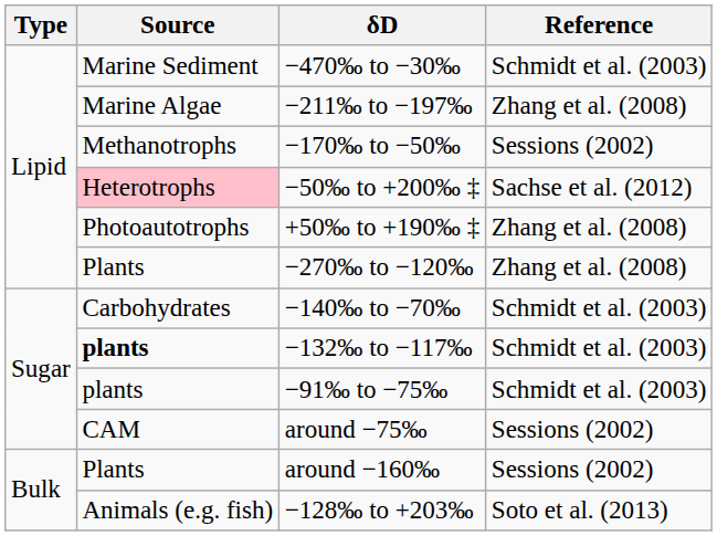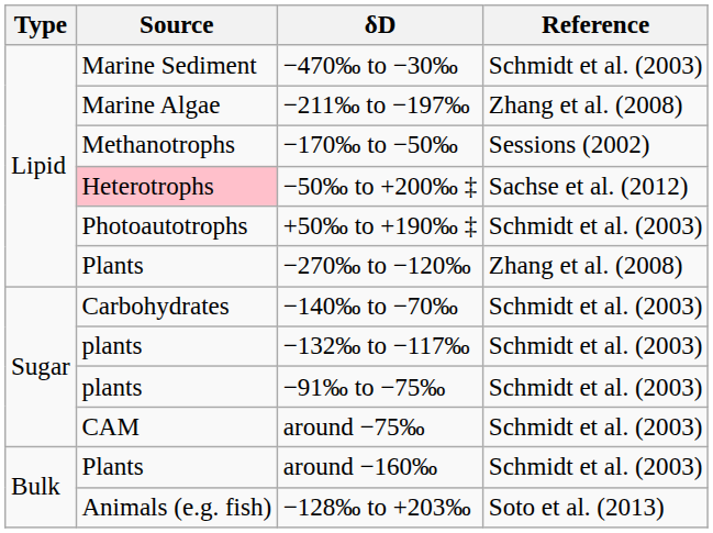 <table class="wikitable">
 <tr>
 <th>Type</th>
 <th>Source</th>
 <th>δD</th>
 <th>Reference</th>
 </tr>
 <tr>
 <td rowspan="6">Lipid</td>
 <td>Marine Sediment</td>
 <td>−470‰ to −30‰</td>
 <td>Schmidt et al. (2003)</td>
 </tr>
 <tr>
 <td>Marine Algae</td>
 <td>−211‰ to −197‰</td>
 <td>Zhang et al. (2008)</td>
 </tr>
 <tr>
 <td>Methanotrophs</td>
 <td>−170‰ to −50‰</td>
 <td>Sessions (2002)</td>
 </tr>
 <tr>
 <td style="background: pink;">Heterotrophs</td>
 <td>−50‰ to +200‰ ‡</td>
 <td>Sachse et al. (2012)</td>
 </tr>
 <tr>
 <td>Photoautotrophs</td>
 <td>+50‰ to +190‰ ‡</td>
-<td>Zhang et al. (2008)</td>
+<td>Schmidt et al. (2003)</td>
 </tr>
 <tr>
 <td>Plants</td>
 <td>−270‰ to −120‰</td>
 <td>Zhang et al. (2008)</td>
 </tr>
 <tr>
 <td rowspan="4">Sugar</td>
 <td>Carbohydrates</td>
 <td>−140‰ to −70‰</td>
 <td>Schmidt et al. (2003)</td>
 </tr>
 <tr>
-<td><strong> plants</strong></td>
+<td> plants</td>
 <td>−132‰ to −117‰</td>
 <td>Schmidt et al. (2003)</td>
 </tr>
 <tr>
 <td> plants</td>
 <td>−91‰ to −75‰</td>
 <td>Schmidt et al. (2003)</td>
 </tr>
 <tr>
 <td>CAM</td>
 <td>around −75‰</td>
-<td>Sessions (2002)</td>
+<td>Schmidt et al. (2003)</td>
 </tr>
 <tr>
 <td rowspan="2">Bulk</td>
 <td>Plants</td>
 <td>around −160‰</td>
-<td>Sessions (2002)</td>
+<td>Schmidt et al. (2003)</td>
 </tr>
 <tr>
 <td>Animals (e.g. fish)</td>
 <td>−128‰ to +203‰</td>
 <td>Soto et al. (2013)</td>
 </tr>
 </table>
